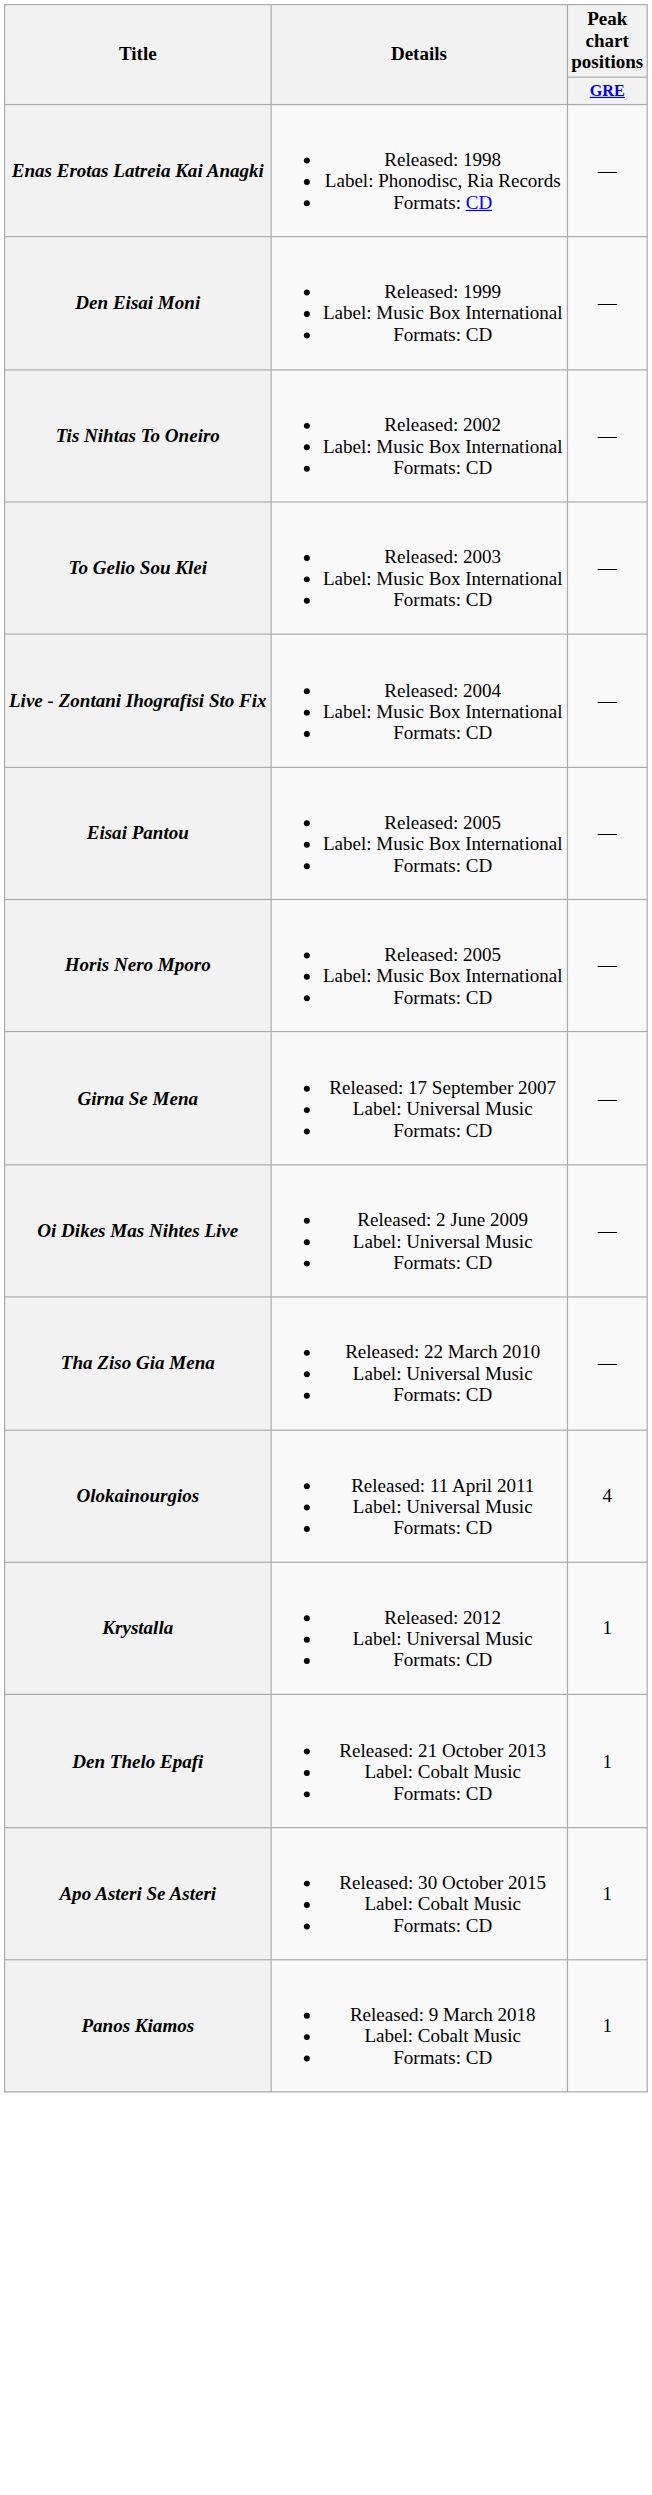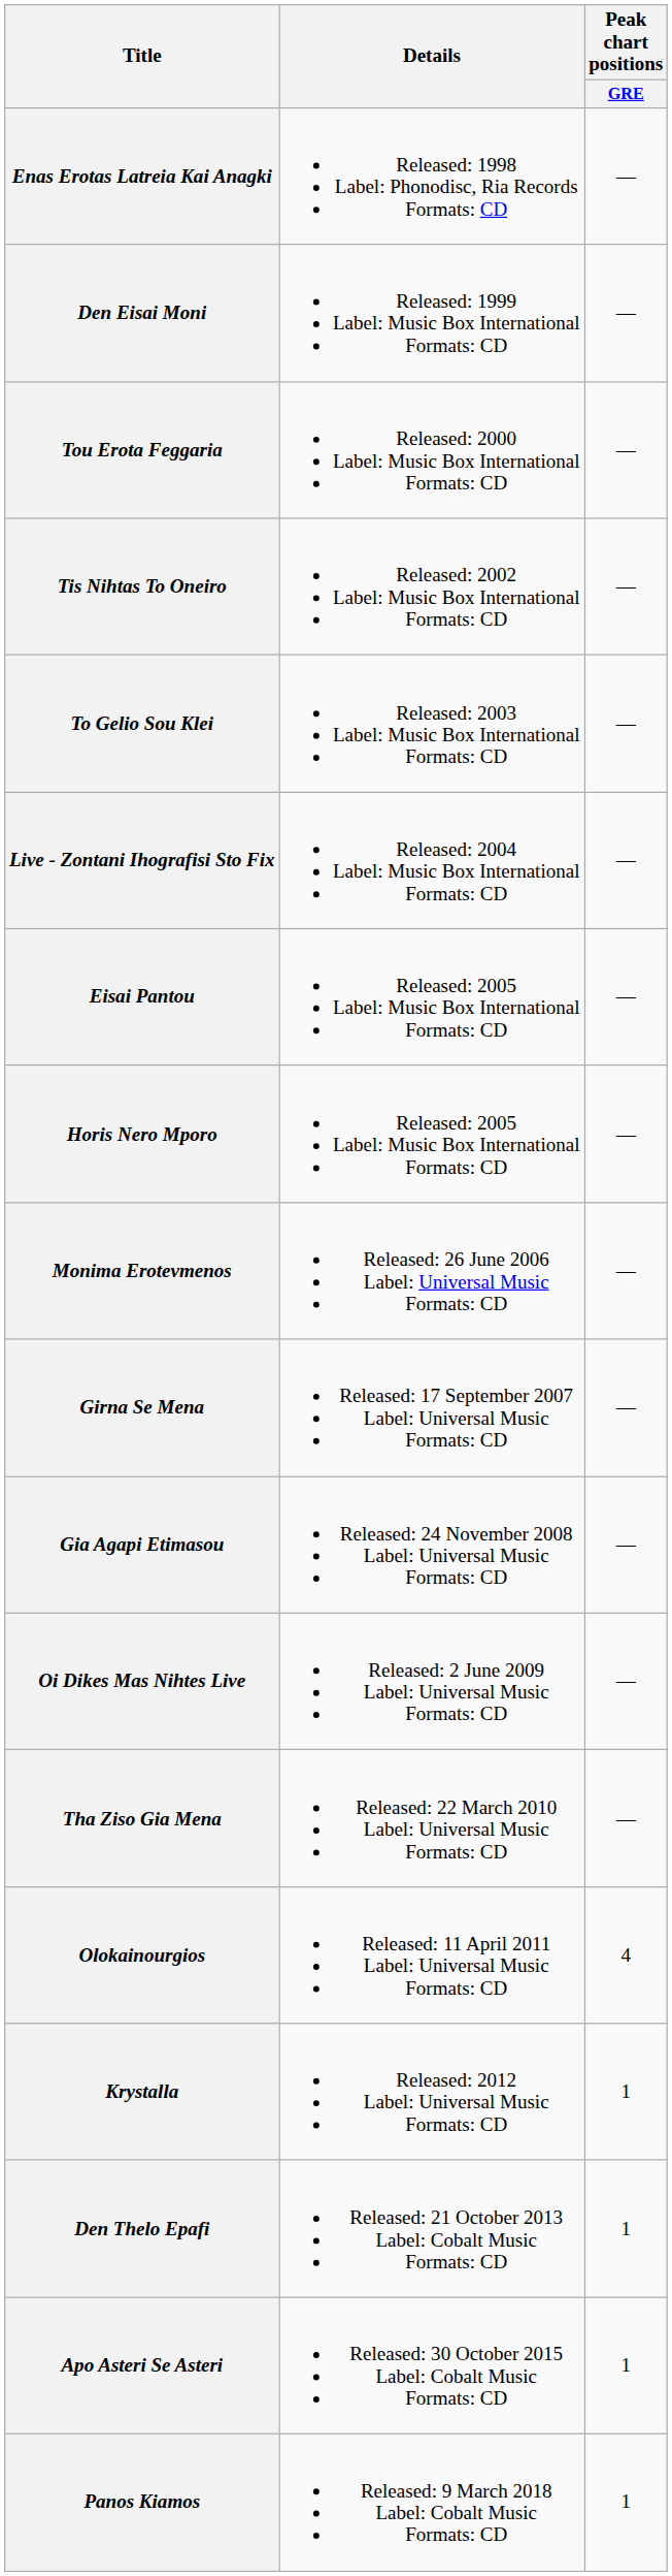 <table class="wikitable plainrowheaders" style="text-align:center;">
 <tr>
 <th scope="col" rowspan="2">Title</th>
 <th scope="col" rowspan="2">Details</th>
 <th scope="col" colspan="1">Peak chart positions</th>
 </tr>
 <tr>
 <th scope="col" style="width:3em;font-size:85%;"><a href='#'>GRE</a><br></th>
 </tr>
 <tr>
 <th scope="row"><em>Enas Erotas Latreia Kai Anagki</em></th>
 <td><br><ul><li>Released: 1998</li><li>Label: Phonodisc, Ria Records</li><li>Formats: <a href='#'>CD</a></li></ul></td>
 <td>—</td>
 </tr>
 <tr>
 <th scope="row"><em>Den Eisai Moni</em></th>
 <td><br><ul><li>Released: 1999</li><li>Label: Music Box International</li><li>Formats: CD</li></ul></td>
+<td>—</td>
+</tr>
+<tr>
+<th scope="row"><em>Tou Erota Feggaria</em></th>
+<td><br><ul><li>Released: 2000</li><li>Label: Music Box International</li><li>Formats: CD</li></ul></td>
 <td>—</td>
 </tr>
 <tr>
 <th scope="row"><em>Tis Nihtas To Oneiro</em></th>
 <td><br><ul><li>Released: 2002</li><li>Label: Music Box International</li><li>Formats: CD</li></ul></td>
 <td>—</td>
 </tr>
 <tr>
 <th scope="row"><em>To Gelio Sou Klei</em></th>
 <td><br><ul><li>Released: 2003</li><li>Label: Music Box International</li><li>Formats: CD</li></ul></td>
 <td>—</td>
 </tr>
 <tr>
 <th scope="row"><em>Live - Zontani Ihografisi Sto Fix</em></th>
 <td><br><ul><li>Released: 2004</li><li>Label: Music Box International</li><li>Formats: CD</li></ul></td>
 <td>—</td>
 </tr>
 <tr>
 <th scope="row"><em>Eisai Pantou</em></th>
 <td><br><ul><li>Released: 2005</li><li>Label: Music Box International</li><li>Formats: CD</li></ul></td>
 <td>—</td>
 </tr>
 <tr>
 <th scope="row"><em>Horis Nero Mporo</em></th>
 <td><br><ul><li>Released: 2005</li><li>Label: Music Box International</li><li>Formats: CD</li></ul></td>
 <td>—</td>
 </tr>
 <tr>
+<th scope="row"><em>Monima Erotevmenos</em></th>
+<td><br><ul><li>Released: 26 June 2006</li><li>Label: <a href='#'>Universal Music</a></li><li>Formats: CD</li></ul></td>
+<td>—</td>
+</tr>
+<tr>
 <th scope="row"><em>Girna Se Mena</em></th>
 <td><br><ul><li>Released: 17 September 2007</li><li>Label: Universal Music</li><li>Formats: CD</li></ul></td>
+<td>—</td>
+</tr>
+<tr>
+<th scope="row"><em>Gia Agapi Etimasou</em></th>
+<td><br><ul><li>Released: 24 November 2008</li><li>Label: Universal Music</li><li>Formats: CD</li></ul></td>
 <td>—</td>
 </tr>
 <tr>
 <th scope="row"><em>Oi Dikes Mas Nihtes Live</em></th>
 <td><br><ul><li>Released: 2 June 2009</li><li>Label: Universal Music</li><li>Formats: CD</li></ul></td>
 <td>—</td>
 </tr>
 <tr>
 <th scope="row"><em>Tha Ziso Gia Mena</em></th>
 <td><br><ul><li>Released: 22 March 2010</li><li>Label: Universal Music</li><li>Formats: CD</li></ul></td>
 <td>—</td>
 </tr>
 <tr>
 <th scope="row"><em>Olokainourgios</em></th>
 <td><br><ul><li>Released: 11 April 2011</li><li>Label: Universal Music</li><li>Formats: CD</li></ul></td>
 <td>4</td>
 </tr>
 <tr>
 <th scope="row"><em>Krystalla</em></th>
 <td><br><ul><li>Released: 2012</li><li>Label: Universal Music</li><li>Formats: CD</li></ul></td>
 <td>1</td>
 </tr>
 <tr>
 <th scope="row"><em>Den Thelo Epafi</em></th>
 <td><br><ul><li>Released: 21 October 2013</li><li>Label: Cobalt Music</li><li>Formats: CD</li></ul></td>
 <td>1</td>
 </tr>
 <tr>
 <th scope="row"><em>Apo Asteri Se Asteri</em></th>
 <td><br><ul><li>Released: 30 October 2015</li><li>Label: Cobalt Music</li><li>Formats: CD</li></ul></td>
 <td>1</td>
 </tr>
 <tr>
 <th scope="row"><em>Panos Kiamos</em></th>
 <td><br><ul><li>Released: 9 March 2018</li><li>Label: Cobalt Music</li><li>Formats: CD</li></ul></td>
 <td>1</td>
 </tr>
 </table>
